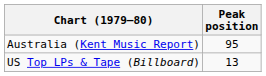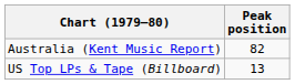 <table class="wikitable">
 <tr>
 <th>Chart (1979–80)</th>
 <th>Peak<br>position</th>
 </tr>
 <tr>
 <td>Australia (<a href='#'>Kent Music Report</a>)</td>
-<td style="text-align:center;">95</td>
+<td style="text-align:center;">82</td>
 </tr>
 <tr>
 <td>US <a href='#'>Top LPs & Tape</a> (<em>Billboard</em>)</td>
 <td style="text-align:center;">13</td>
 </tr>
 </table>
